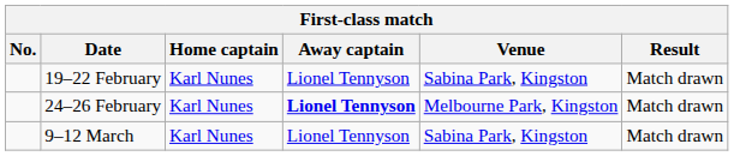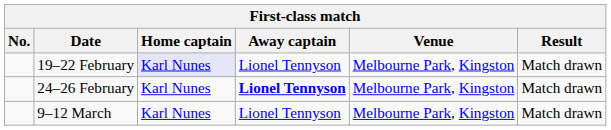 <table class="wikitable">
 <tr>
 <th colspan="9">First-class match</th>
 </tr>
 <tr>
 <th>No.</th>
 <th>Date</th>
 <th>Home captain</th>
 <th>Away captain</th>
 <th>Venue</th>
 <th>Result</th>
 </tr>
 <tr>
 <td></td>
 <td>19–22 February</td>
-<td><a href='#'>Karl Nunes</a></td>
+<td style="background: lavender;"><a href='#'>Karl Nunes</a></td>
 <td><a href='#'>Lionel Tennyson</a></td>
-<td><a href='#'>Sabina Park</a>, <a href='#'>Kingston</a></td>
+<td><a href='#'>Melbourne Park</a>, <a href='#'>Kingston</a></td>
 <td>Match drawn</td>
 </tr>
 <tr>
 <td></td>
 <td>24–26 February</td>
 <td><a href='#'>Karl Nunes</a></td>
 <td><strong><a href='#'>Lionel Tennyson</a></strong></td>
 <td><a href='#'>Melbourne Park</a>, <a href='#'>Kingston</a></td>
 <td>Match drawn</td>
 </tr>
 <tr>
 <td></td>
 <td>9–12 March</td>
 <td><a href='#'>Karl Nunes</a></td>
 <td><a href='#'>Lionel Tennyson</a></td>
-<td><a href='#'>Sabina Park</a>, <a href='#'>Kingston</a></td>
+<td><a href='#'>Melbourne Park</a>, <a href='#'>Kingston</a></td>
 <td>Match drawn</td>
 </tr>
 </table>
